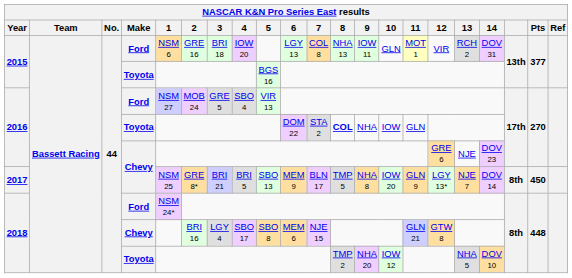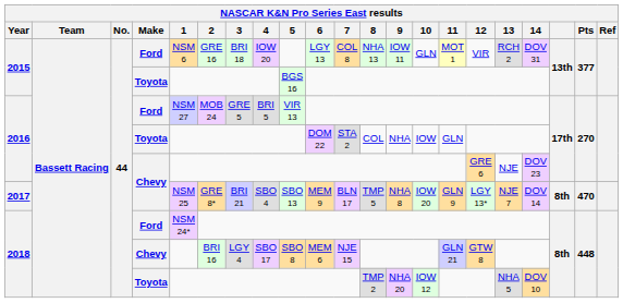 <table class="wikitable" style="text-align:center; font-size:75%">
 <tr>
 <th colspan=45><a href='#'>NASCAR K&N Pro Series East</a> results</th>
 </tr>
 <tr>
 <th>Year</th>
 <th>Team</th>
 <th>No.</th>
 <th>Make</th>
 <th>1</th>
 <th>2</th>
 <th>3</th>
 <th>4</th>
 <th>5</th>
 <th>6</th>
 <th>7</th>
 <th>8</th>
 <th>9</th>
 <th>10</th>
 <th>11</th>
 <th>12</th>
 <th>13</th>
 <th>14</th>
 <th></th>
 <th>Pts</th>
 <th>Ref</th>
 </tr>
 <tr>
 <th rowspan=2><a href='#'>2015</a></th>
 <th rowspan=9><a href='#'>Bassett Racing</a></th>
 <th rowspan=9>44</th>
 <th><a href='#'>Ford</a></th>
 <td style="background:#FFDF9F;"><a href='#'>NSM</a><br><small>6</small></td>
 <td style="background:#DFFFDF;"><a href='#'>GRE</a><br><small>16</small></td>
 <td style="background:#DFFFDF;"><a href='#'>BRI</a><br><small>18</small></td>
 <td style="background:#EFCFFF;"><a href='#'>IOW</a><br><small>20</small></td>
 <td></td>
 <td style="background:#DFFFDF;"><a href='#'>LGY</a><br><small>13</small></td>
 <td style="background:#FFDF9F;"><a href='#'>COL</a><br><small>8</small></td>
 <td style="background:#DFFFDF;"><a href='#'>NHA</a><br><small>13</small></td>
 <td style="background:#DFFFDF;"><a href='#'>IOW</a><br><small>11</small></td>
 <td><a href='#'>GLN</a></td>
 <td style="background:#FFFFBF;"><a href='#'>MOT</a><br><small>1</small></td>
 <td><a href='#'>VIR</a></td>
 <td style="background:#DFDFDF;"><a href='#'>RCH</a><br><small>2</small></td>
 <td style="background:#EFCFFF;"><a href='#'>DOV</a><br><small>31</small></td>
 <th rowspan=2>13th</th>
 <th rowspan=2>377</th>
 <th rowspan=2></th>
 </tr>
 <tr>
 <th><a href='#'>Toyota</a></th>
 <td colspan=4></td>
 <td style="background:#DFFFDF;"><a href='#'>BGS</a><br><small>16</small></td>
 <td colspan=9></td>
 </tr>
 <tr>
 <th rowspan=3><a href='#'>2016</a></th>
 <th><a href='#'>Ford</a></th>
 <td style="background:#CFCFFF;"><a href='#'>NSM</a><br><small>27</small></td>
 <td style="background:#EFCFFF;"><a href='#'>MOB</a><br><small>24</small></td>
 <td style="background:#DFDFDF;"><a href='#'>GRE</a><br><small>5</small></td>
-<td style="background:#DFDFDF;"><a href='#'>SBO</a><br><small>4</small></td>
+<td style="background:#DFDFDF;"><a href='#'>BRI</a><br><small>5</small></td>
 <td style="background:#DFFFDF;"><a href='#'>VIR</a><br><small>13</small></td>
 <td colspan=9></td>
 <th rowspan=3>17th</th>
 <th rowspan=3>270</th>
 <th rowspan=3></th>
 </tr>
 <tr>
 <th><a href='#'>Toyota</a></th>
 <td colspan=5></td>
 <td style="background:#EFCFFF;"><a href='#'>DOM</a><br><small>22</small></td>
 <td style="background:#DFDFDF;"><a href='#'>STA</a><br><small>2</small></td>
-<td><strong><a href='#'>COL</a></strong></td>
+<td><a href='#'>COL</a></td>
 <td><a href='#'>NHA</a></td>
 <td><a href='#'>IOW</a></td>
 <td><a href='#'>GLN</a></td>
 <td colspan=3></td>
 </tr>
 <tr>
 <th rowspan=2><a href='#'>Chevy</a></th>
 <td colspan=11></td>
 <td style="background:#FFDF9F;"><a href='#'>GRE</a><br><small>6</small></td>
 <td><a href='#'>NJE</a></td>
 <td style="background:#EFCFFF;"><a href='#'>DOV</a><br><small>23</small></td>
 </tr>
 <tr>
 <th><a href='#'>2017</a></th>
 <td style="background:#EFCFFF;"><a href='#'>NSM</a><br><small>25</small></td>
 <td style="background:#FFDF9F;"><a href='#'>GRE</a><br><small>8*</small></td>
 <td style="background:#CFCFFF;"><a href='#'>BRI</a><br><small>21</small></td>
-<td style="background:#DFDFDF;"><a href='#'>BRI</a><br><small>5</small></td>
+<td style="background:#DFDFDF;"><a href='#'>SBO</a><br><small>4</small></td>
 <td style="background:#DFFFDF;"><a href='#'>SBO</a><br><small>13</small></td>
 <td style="background:#FFDF9F;"><a href='#'>MEM</a><br><small>9</small></td>
 <td style="background:#EFCFFF;"><a href='#'>BLN</a><br><small>17</small></td>
 <td style="background:#DFDFDF;"><a href='#'>TMP</a><br><small>5</small></td>
 <td style="background:#FFDF9F;"><a href='#'>NHA</a><br><small>8</small></td>
 <td style="background:#DFFFDF;"><a href='#'>IOW</a><br><small>20</small></td>
 <td style="background:#FFDF9F;"><a href='#'>GLN</a><br><small>9</small></td>
 <td style="background:#DFFFDF;"><a href='#'>LGY</a><br><small>13*</small></td>
 <td style="background:#FFDF9F;"><a href='#'>NJE</a><br><small>7</small></td>
 <td style="background:#EFCFFF;"><a href='#'>DOV</a><br><small>14</small></td>
 <th>8th</th>
-<th>450</th>
+<th>470</th>
 <th></th>
 </tr>
 <tr>
 <th rowspan=3><a href='#'>2018</a></th>
 <th><a href='#'>Ford</a></th>
 <td style="background:#EFCFFF;"><a href='#'>NSM</a><br><small>24*</small></td>
 <td colspan=13></td>
 <th rowspan=3>8th</th>
 <th rowspan=3>448</th>
 <th rowspan=3></th>
 </tr>
 <tr>
 <th><a href='#'>Chevy</a></th>
 <td></td>
 <td style="background:#DFFFDF;"><a href='#'>BRI</a><br><small>16</small></td>
 <td style="background:#DFDFDF;"><a href='#'>LGY</a><br><small>4</small></td>
 <td style="background:#EFCFFF;"><a href='#'>SBO</a><br><small>17</small></td>
 <td style="background:#FFDF9F;"><a href='#'>SBO</a><br><small>8</small></td>
 <td style="background:#FFDF9F;"><a href='#'>MEM</a><br><small>6</small></td>
 <td style="background:#EFCFFF;"><a href='#'>NJE</a><br><small>15</small></td>
 <td colspan=3></td>
 <td style="background:#CFCFFF;"><a href='#'>GLN</a><br><small>21</small></td>
 <td style="background:#FFDF9F;"><a href='#'>GTW</a><br><small>8</small></td>
 <td colspan=2></td>
 </tr>
 <tr>
 <th><a href='#'>Toyota</a></th>
 <td colspan=7></td>
 <td style="background:#DFDFDF;"><a href='#'>TMP</a><br><small>2</small></td>
 <td style="background:#EFCFFF;"><a href='#'>NHA</a><br><small>20</small></td>
 <td style="background:#DFFFDF;"><a href='#'>IOW</a><br><small>12</small></td>
 <td colspan=2></td>
 <td style="background:#DFDFDF;"><a href='#'>NHA</a><br><small>5</small></td>
 <td style="background:#FFDF9F;"><a href='#'>DOV</a><br><small>10</small></td>
 </tr>
 </table>
